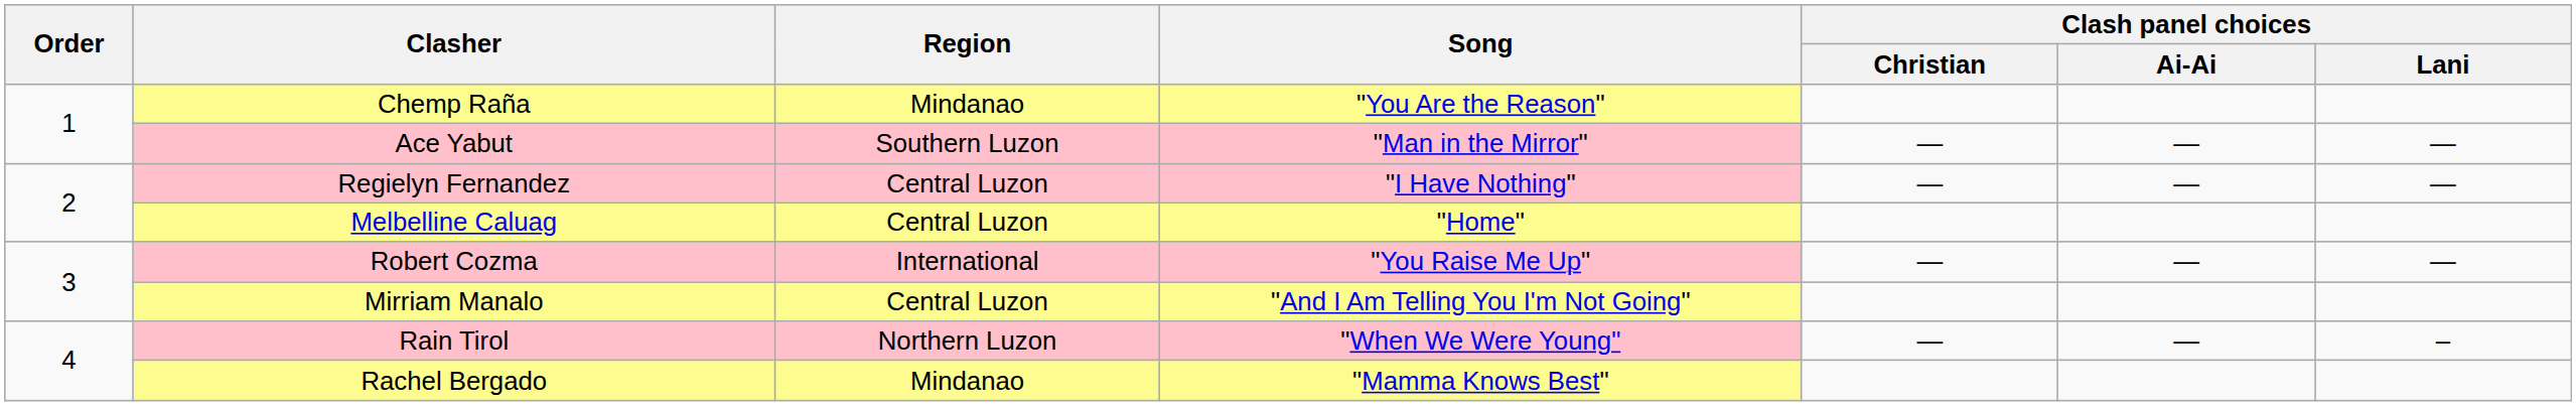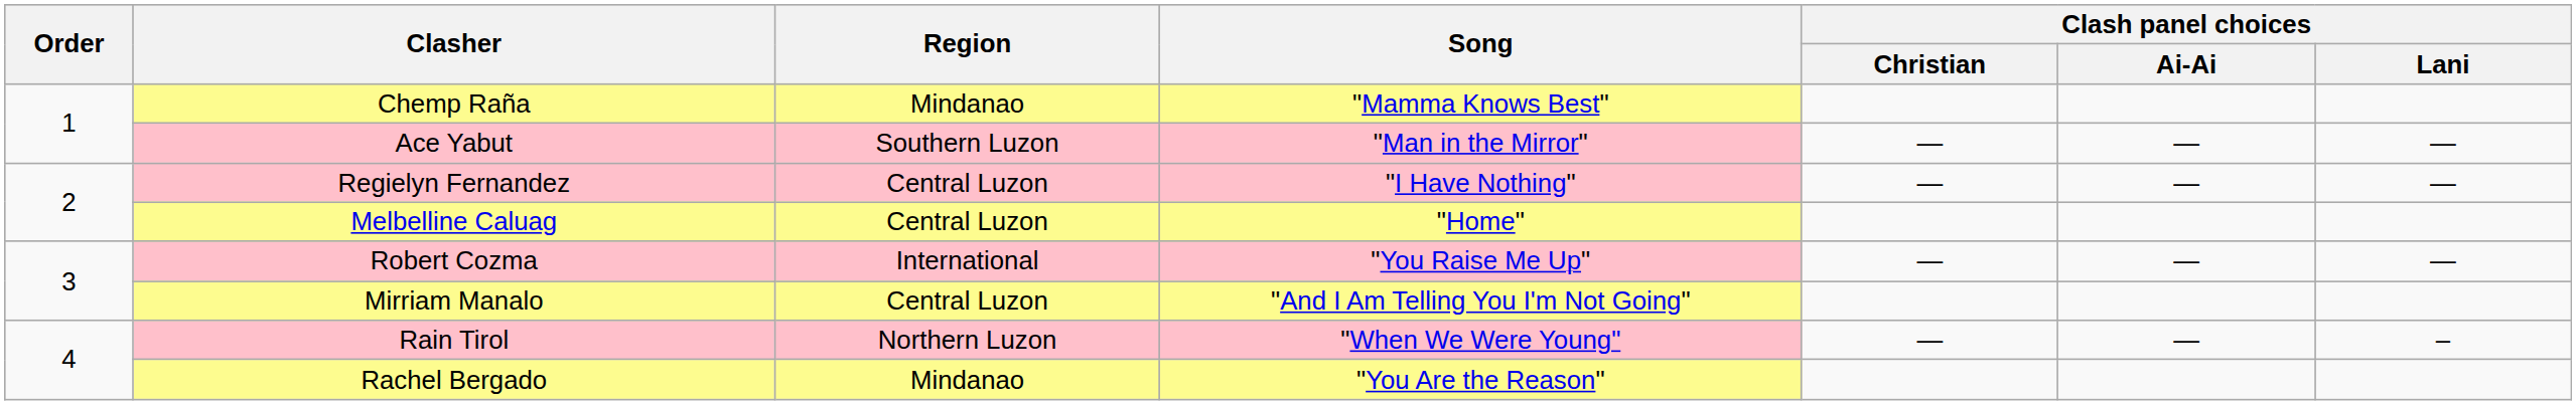 <table class="wikitable" style="text-align:center; line-height:17px; width:100%;">
 <tr>
 <th rowspan="2" width="5%">Order</th>
 <th rowspan="2" width="25%">Clasher</th>
 <th rowspan="2">Region</th>
 <th rowspan="2" width="25%">Song</th>
 <th colspan="3" width="30%">Clash panel choices</th>
 </tr>
 <tr>
 <th width="10%">Christian</th>
 <th width="10%">Ai-Ai</th>
 <th width="10%">Lani</th>
 </tr>
 <tr>
 <td rowspan="2">1</td>
 <td style="background:#fdfc8f;">Chemp Raña</td>
 <td style="background:#fdfc8f;">Mindanao</td>
-<td style="background:#fdfc8f;">"<a href='#'>You Are the Reason</a>"</td>
+<td style="background:#fdfc8f;">"<a href='#'>Mamma Knows Best</a>"</td>
 <td><strong></strong></td>
 <td><strong></strong></td>
 <td><strong></strong></td>
 </tr>
 <tr>
 <td style="background:pink;">Ace Yabut</td>
 <td style="background:pink;">Southern Luzon</td>
 <td style="background:pink;">"<a href='#'>Man in the Mirror</a>"</td>
 <td>—</td>
 <td>—</td>
 <td>—</td>
 </tr>
 <tr>
 <td rowspan="2">2</td>
 <td style="background:pink;">Regielyn Fernandez</td>
 <td style="background:pink;">Central Luzon</td>
 <td style="background:pink;">"<a href='#'>I Have Nothing</a>"</td>
 <td>—</td>
 <td>—</td>
 <td>—</td>
 </tr>
 <tr>
 <td style="background:#fdfc8f;"><a href='#'>Melbelline Caluag</a></td>
 <td style="background:#fdfc8f;">Central Luzon</td>
 <td style="background:#fdfc8f;">"<a href='#'>Home</a>"</td>
 <td><strong></strong></td>
 <td><strong></strong></td>
 <td><strong></strong></td>
 </tr>
 <tr>
 <td rowspan="2">3</td>
 <td style="background:pink;">Robert Cozma</td>
 <td style="background:pink;">International</td>
 <td style="background:pink;">"<a href='#'>You Raise Me Up</a>"</td>
 <td>—</td>
 <td>—</td>
 <td>—</td>
 </tr>
 <tr>
 <td style="background:#fdfc8f;">Mirriam Manalo</td>
 <td style="background:#fdfc8f;">Central Luzon</td>
 <td style="background:#fdfc8f;">"<a href='#'>And I Am Telling You I'm Not Going</a>"</td>
 <td><strong></strong></td>
 <td><strong></strong></td>
 <td><strong></strong></td>
 </tr>
 <tr>
 <td rowspan="2">4</td>
 <td style="background:pink;">Rain Tirol</td>
 <td style="background:pink;">Northern Luzon</td>
 <td style="background:pink;">"<a href='#'>When We Were Young"</a></td>
 <td>—</td>
 <td>—</td>
 <td>–</td>
 </tr>
 <tr>
 <td style="background:#fdfc8f;">Rachel Bergado</td>
 <td style="background:#fdfc8f;">Mindanao</td>
-<td style="background:#fdfc8f;">"<a href='#'>Mamma Knows Best</a>"</td>
+<td style="background:#fdfc8f;">"<a href='#'>You Are the Reason</a>"</td>
 <td><strong></strong></td>
 <td><strong></strong></td>
 <td><strong></strong></td>
 </tr>
 </table>
